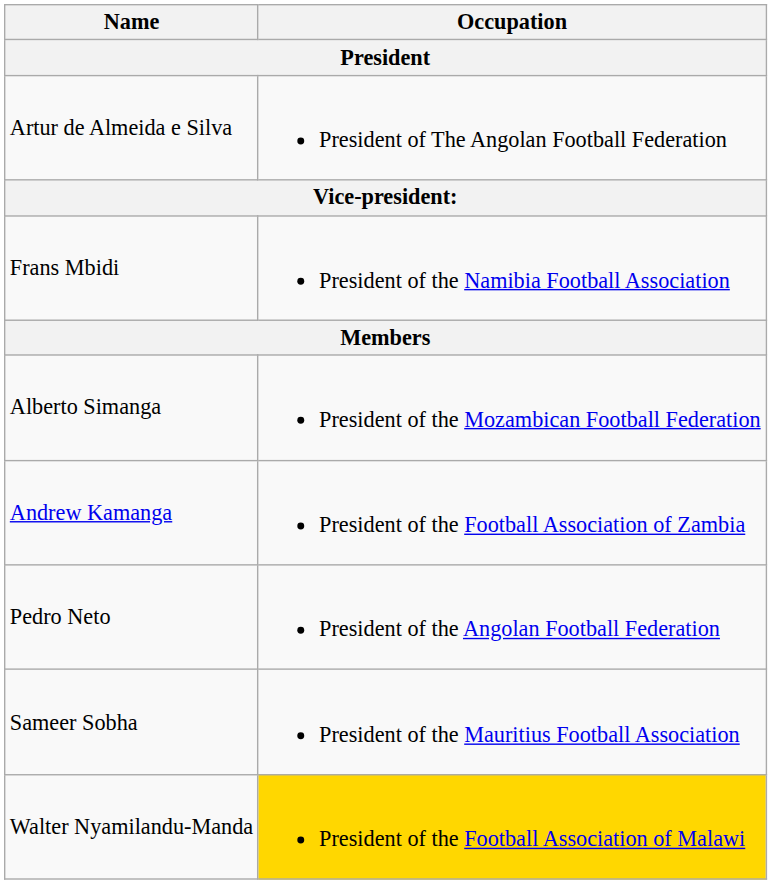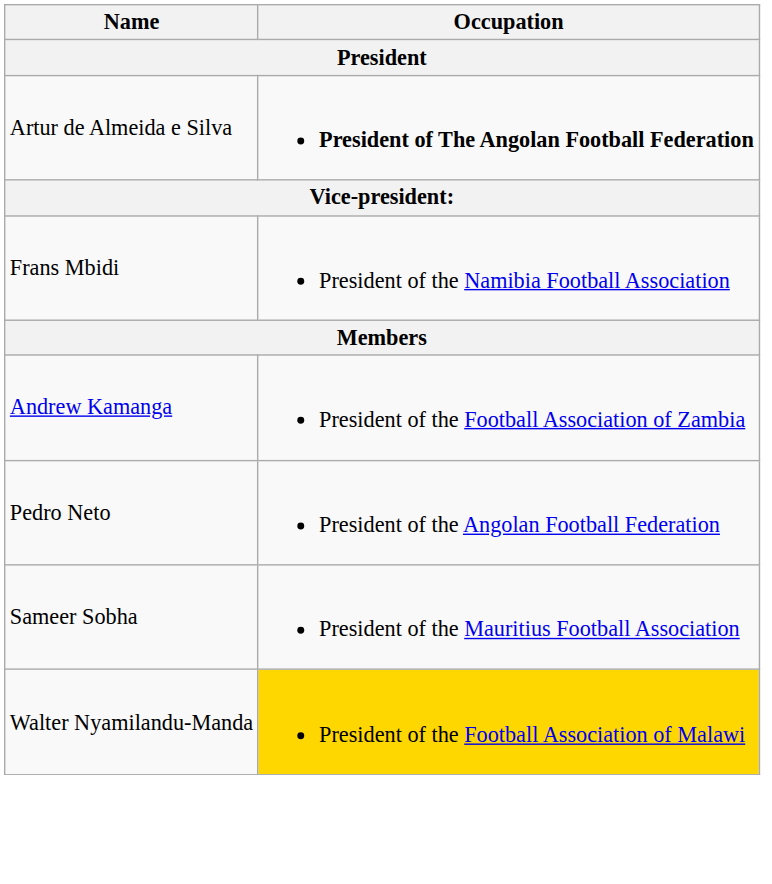 <table class="wikitable">
 <tr>
 <th>Name</th>
 <th>Occupation</th>
 </tr>
 <tr>
 <th colspan="2">President</th>
 </tr>
 <tr>
 <td> Artur de Almeida e Silva</td>
-<td><br><ul><li>President of The Angolan Football Federation</li></ul></td>
+<td><strong><br><ul><li>President of The Angolan Football Federation</li></ul></strong></td>
 </tr>
 <tr>
 <th colspan="2">Vice-president:</th>
 </tr>
 <tr>
 <td> Frans Mbidi</td>
 <td><br><ul><li>President of the <a href='#'>Namibia Football Association</a></li></ul></td>
 </tr>
 <tr>
 <th colspan="2">Members</th>
-</tr>
-<tr>
-<td> Alberto Simanga</td>
-<td><br><ul><li>President of the <a href='#'>Mozambican Football Federation</a></li></ul></td>
 </tr>
 <tr>
 <td> <a href='#'>Andrew Kamanga</a></td>
 <td><br><ul><li>President of the <a href='#'>Football Association of Zambia</a></li></ul></td>
 </tr>
 <tr>
 <td> Pedro Neto</td>
 <td><br><ul><li>President of the <a href='#'>Angolan Football Federation</a></li></ul></td>
 </tr>
 <tr>
 <td> Sameer Sobha</td>
 <td><br><ul><li>President of the <a href='#'>Mauritius Football Association</a></li></ul></td>
 </tr>
 <tr>
 <td> Walter Nyamilandu-Manda</td>
 <td style="background: gold;"><br><ul><li>President of the <a href='#'>Football Association of Malawi</a></li></ul></td>
 </tr>
 </table>
